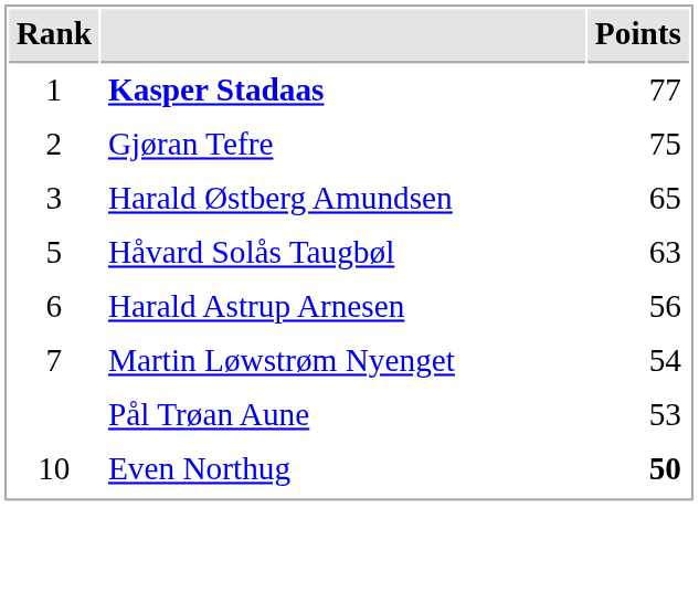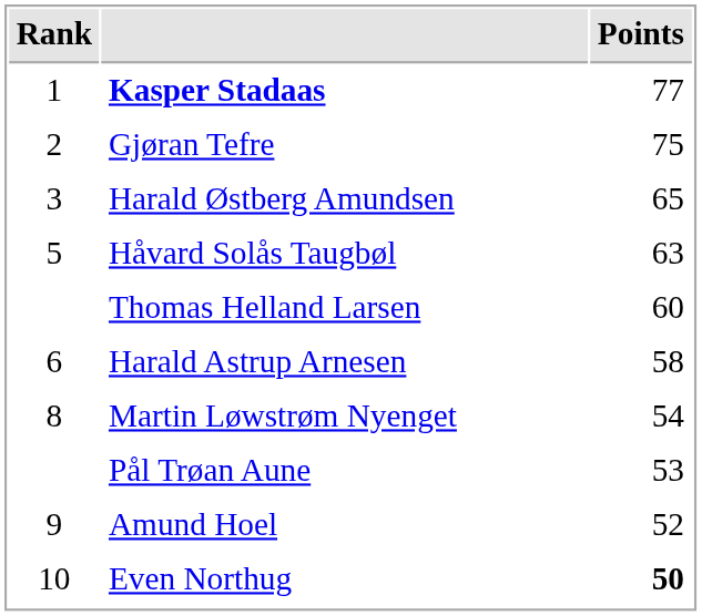 <table cellspacing="1" cellpadding="3" style="border:1px solid #AAAAAA;font-size:86%">
 <tr style="background-color: #E4E4E4;">
 <th style="border-bottom:1px solid #AAAAAA" width=10>Rank</th>
 <th style="border-bottom:1px solid #AAAAAA" width=200></th>
 <th style="border-bottom:1px solid #AAAAAA" width=20 align=right>Points</th>
 </tr>
 <tr>
 <td align=center>1</td>
 <td> <strong><a href='#'>Kasper Stadaas</a></strong></td>
 <td align=right>77</td>
 </tr>
 <tr>
 <td align=center>2</td>
 <td> <a href='#'>Gjøran Tefre</a></td>
 <td align=right>75</td>
 </tr>
 <tr>
 <td align=center>3</td>
 <td> <a href='#'>Harald Østberg Amundsen</a></td>
 <td align=right>65</td>
 </tr>
 <tr>
 <td align=center>5</td>
 <td> <a href='#'>Håvard Solås Taugbøl</a></td>
 <td align=right>63</td>
 </tr>
 <tr>
+<td align=center></td>
+<td> <a href='#'>Thomas Helland Larsen</a></td>
+<td align=right>60</td>
+</tr>
+<tr>
 <td align=center>6</td>
 <td> <a href='#'>Harald Astrup Arnesen</a></td>
-<td align=right>56</td>
+<td align=right>58</td>
 </tr>
 <tr>
-<td align=center>7</td>
+<td align=center>8</td>
 <td> <a href='#'>Martin Løwstrøm Nyenget</a></td>
 <td align=right>54</td>
 </tr>
 <tr>
 <td align=center></td>
 <td> <a href='#'>Pål Trøan Aune</a></td>
 <td align=right>53</td>
 </tr>
 <tr>
+<td align=center>9</td>
+<td> <a href='#'>Amund Hoel</a></td>
+<td align=right>52</td>
+</tr>
+<tr>
 <td align=center>10</td>
 <td> <a href='#'>Even Northug</a></td>
 <td align=right><strong>50</strong></td>
 </tr>
 </table>
